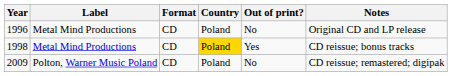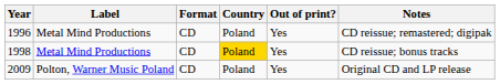 <table class="wikitable">
 <tr>
 <th>Year</th>
 <th>Label</th>
 <th>Format</th>
 <th>Country</th>
 <th>Out of print?</th>
 <th>Notes</th>
 </tr>
 <tr>
 <td>1996</td>
 <td>Metal Mind Productions</td>
 <td>CD</td>
 <td>Poland</td>
-<td>No</td>
-<td>Original CD and LP release</td>
+<td>Yes</td>
+<td>CD reissue; remastered; digipak</td>
 </tr>
 <tr>
 <td>1998</td>
 <td><a href='#'>Metal Mind Productions</a></td>
 <td>CD</td>
 <td style="background: gold;">Poland</td>
 <td>Yes</td>
 <td>CD reissue; bonus tracks</td>
 </tr>
 <tr>
 <td>2009</td>
 <td>Polton, <a href='#'>Warner Music Poland</a></td>
 <td>CD</td>
 <td>Poland</td>
-<td>No</td>
-<td>CD reissue; remastered; digipak</td>
+<td>Yes</td>
+<td>Original CD and LP release</td>
 </tr>
 </table>
